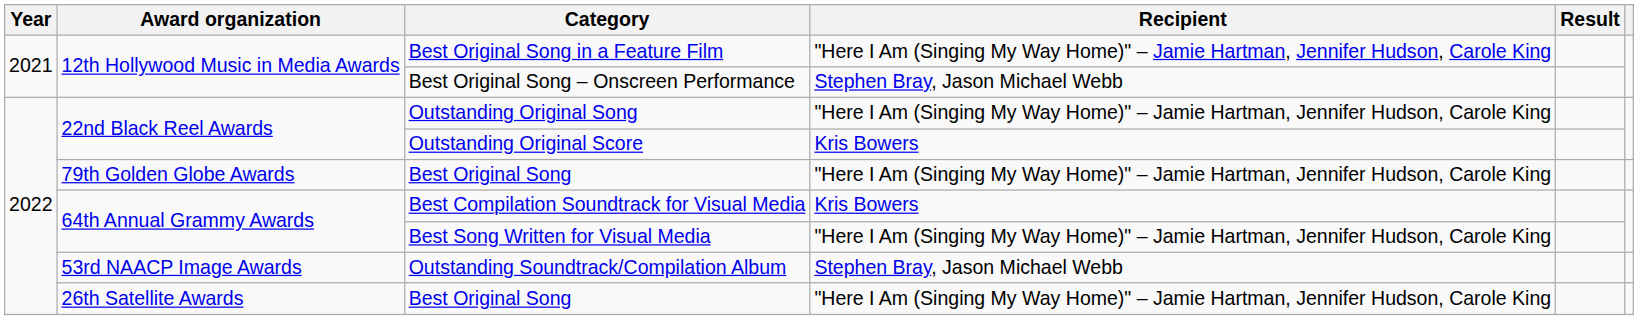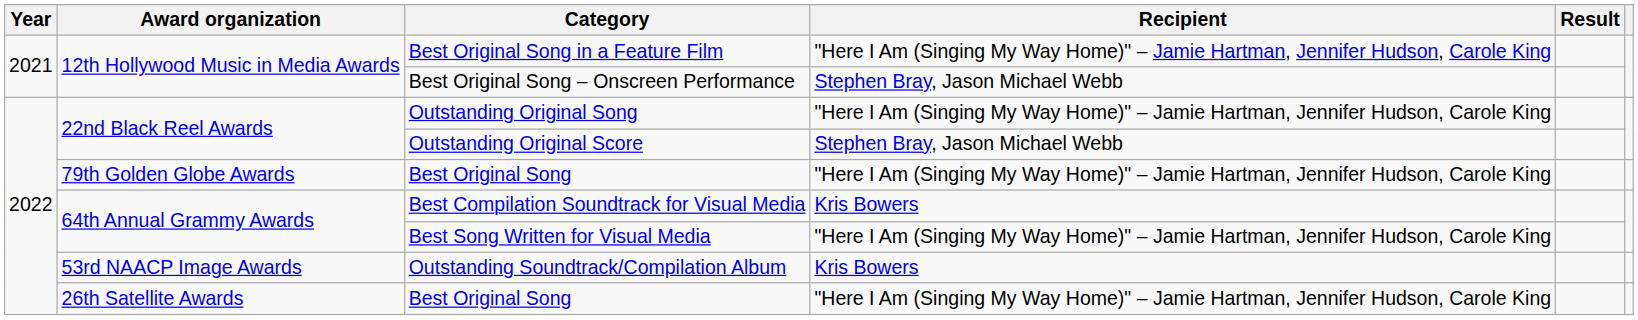 <table class="wikitable">
 <tr>
 <th>Year</th>
 <th>Award organization</th>
 <th>Category</th>
 <th>Recipient</th>
 <th>Result</th>
 <th></th>
 </tr>
 <tr>
 <td rowspan="2">2021</td>
 <td rowspan="2"><a href='#'>12th Hollywood Music in Media Awards</a></td>
 <td><a href='#'>Best Original Song in a Feature Film</a></td>
 <td>"Here I Am (Singing My Way Home)" – <a href='#'>Jamie Hartman</a>, <a href='#'>Jennifer Hudson</a>, <a href='#'>Carole King</a></td>
 <td></td>
 <td rowspan="2"><br></td>
 </tr>
 <tr>
 <td>Best Original Song – Onscreen Performance</td>
 <td><a href='#'>Stephen Bray</a>, Jason Michael Webb</td>
 <td></td>
 </tr>
 <tr>
 <td rowspan="7">2022</td>
 <td rowspan="2"><a href='#'>22nd Black Reel Awards</a></td>
 <td><a href='#'>Outstanding Original Song</a></td>
 <td>"Here I Am (Singing My Way Home)" – Jamie Hartman, Jennifer Hudson, Carole King</td>
 <td></td>
 <td rowspan="2"></td>
 </tr>
 <tr>
 <td><a href='#'>Outstanding Original Score</a></td>
-<td><a href='#'>Kris Bowers</a></td>
+<td><a href='#'>Stephen Bray</a>, Jason Michael Webb</td>
 <td></td>
 </tr>
 <tr>
 <td><a href='#'>79th Golden Globe Awards</a></td>
 <td><a href='#'>Best Original Song</a></td>
 <td>"Here I Am (Singing My Way Home)" – Jamie Hartman, Jennifer Hudson, Carole King</td>
 <td></td>
 <td><br></td>
 </tr>
 <tr>
 <td rowspan="2"><a href='#'>64th Annual Grammy Awards</a></td>
 <td><a href='#'>Best Compilation Soundtrack for Visual Media</a></td>
 <td><a href='#'>Kris Bowers</a></td>
 <td></td>
 <td rowspan="2"></td>
 </tr>
 <tr>
 <td><a href='#'>Best Song Written for Visual Media</a></td>
 <td>"Here I Am (Singing My Way Home)" – Jamie Hartman, Jennifer Hudson, Carole King</td>
 <td></td>
 </tr>
 <tr>
 <td><a href='#'>53rd NAACP Image Awards</a></td>
 <td><a href='#'>Outstanding Soundtrack/Compilation Album</a></td>
-<td><a href='#'>Stephen Bray</a>, Jason Michael Webb</td>
+<td><a href='#'>Kris Bowers</a></td>
 <td></td>
 <td></td>
 </tr>
 <tr>
 <td><a href='#'>26th Satellite Awards</a></td>
 <td><a href='#'>Best Original Song</a></td>
 <td>"Here I Am (Singing My Way Home)" – Jamie Hartman, Jennifer Hudson, Carole King</td>
 <td></td>
 <td><br></td>
 </tr>
 </table>
